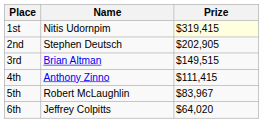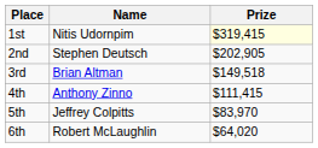 <table class="wikitable">
 <tr>
 <th style="width:50px;">Place</th>
 <th style="width:200px;">Name</th>
 <th style="width:125px;">Prize</th>
 </tr>
 <tr>
 <td>1st</td>
 <td> Nitis Udornpim</td>
 <td style="background: lightyellow;">$319,415</td>
 </tr>
 <tr>
 <td>2nd</td>
 <td> Stephen Deutsch</td>
 <td>$202,905</td>
 </tr>
 <tr>
 <td>3rd</td>
 <td> <a href='#'>Brian Altman</a></td>
-<td>$149,515</td>
+<td>$149,518</td>
 </tr>
 <tr>
 <td>4th</td>
 <td> <a href='#'>Anthony Zinno</a></td>
 <td>$111,415</td>
 </tr>
 <tr>
 <td>5th</td>
-<td>  Robert McLaughlin</td>
-<td>$83,967</td>
+<td>  Jeffrey Colpitts</td>
+<td>$83,970</td>
 </tr>
 <tr>
 <td>6th</td>
-<td>  Jeffrey Colpitts</td>
+<td>  Robert McLaughlin</td>
 <td>$64,020</td>
 </tr>
 </table>
